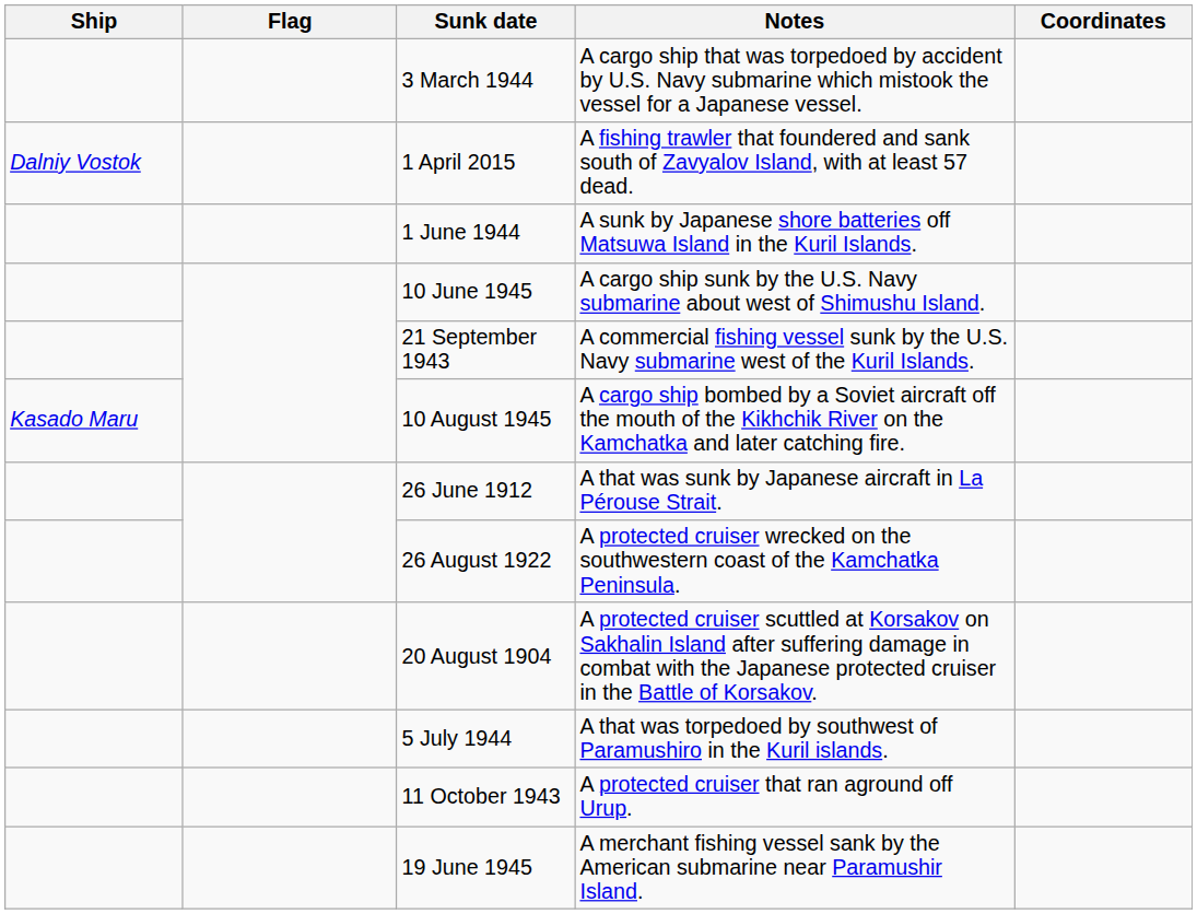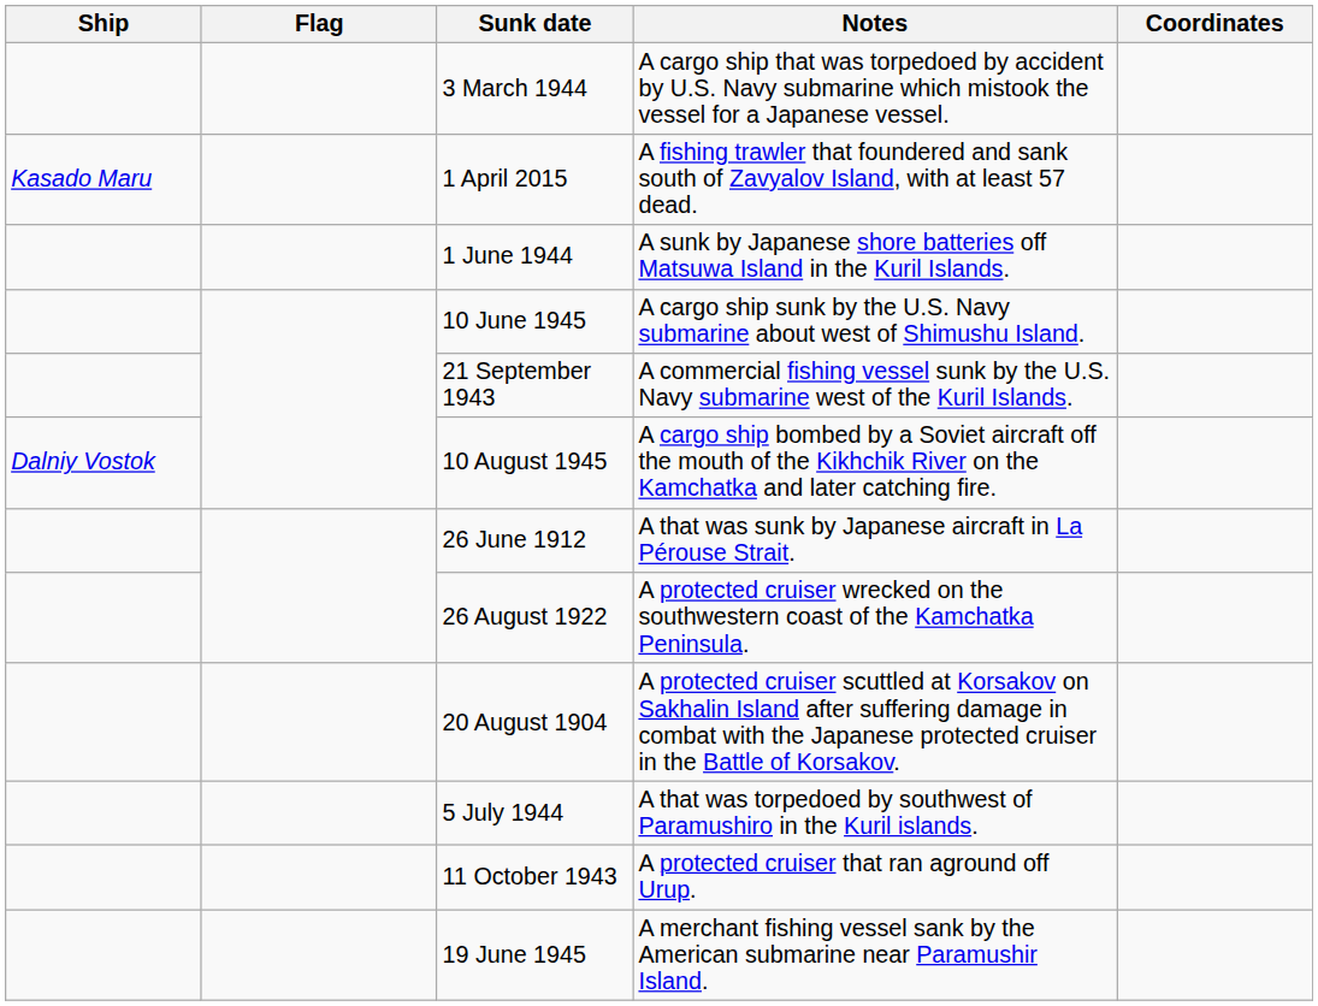 <table class="wikitable sortable" style="width:100%" |>
 <tr>
 <th width="15%">Ship</th>
 <th width="18%">Flag</th>
 <th width="15%" align="right">Sunk date</th>
 <th width="37%">Notes</th>
 <th width="15%">Coordinates</th>
 </tr>
 <tr>
 <td></td>
 <td></td>
 <td>3 March 1944</td>
 <td>A cargo ship that was torpedoed by accident by U.S. Navy submarine  which mistook the vessel for a Japanese vessel.</td>
 <td></td>
 </tr>
 <tr>
-<td scope="row" data-sort-value="Dalniy Vostok"><a href='#'><em>Dalniy Vostok</em></a></td>
+<td><em><a href='#'>Kasado Maru</a></em></td>
 <td></td>
 <td>1 April 2015</td>
 <td>A <a href='#'>fishing trawler</a> that foundered and sank south of <a href='#'>Zavyalov Island</a>, with at least 57 dead.</td>
 <td></td>
 </tr>
 <tr>
 <td scope="row" data-sort-value="Herring"></td>
 <td></td>
 <td>1 June 1944</td>
 <td>A  sunk by Japanese <a href='#'>shore batteries</a> off <a href='#'>Matsuwa Island</a> in the <a href='#'>Kuril Islands</a>.</td>
 <td></td>
 </tr>
 <tr>
 <td></td>
 <td rowspan="3"></td>
 <td>10 June 1945</td>
 <td>A cargo ship sunk by the U.S. Navy <a href='#'>submarine</a>  about  west of <a href='#'>Shimushu Island</a>.</td>
 <td></td>
 </tr>
 <tr>
 <td></td>
 <td>21 September 1943</td>
 <td>A commercial <a href='#'>fishing vessel</a> sunk by the U.S. Navy <a href='#'>submarine</a>  west of the <a href='#'>Kuril Islands</a>.</td>
 <td></td>
 </tr>
 <tr>
-<td><em><a href='#'>Kasado Maru</a></em></td>
+<td scope="row" data-sort-value="Dalniy Vostok"><a href='#'><em>Dalniy Vostok</em></a></td>
 <td>10 August 1945</td>
 <td>A <a href='#'>cargo ship</a> bombed by a Soviet aircraft off the mouth of the <a href='#'>Kikhchik River</a> on the <a href='#'>Kamchatka</a> and later catching fire.</td>
 <td></td>
 </tr>
 <tr>
 <td scope="row" data-sort-value="Naniwa"></td>
 <td rowspan="2"></td>
 <td>26 June 1912</td>
 <td>A  that was sunk by Japanese aircraft in <a href='#'>La Pérouse Strait</a>.</td>
 <td></td>
 </tr>
 <tr>
 <td scope="row" data-sort-value="Niitaka"></td>
 <td>26 August 1922</td>
 <td>A  <a href='#'>protected cruiser</a> wrecked on the southwestern coast of the <a href='#'>Kamchatka Peninsula</a>.</td>
 <td></td>
 </tr>
 <tr>
 <td scope="row" data-sort-value="Novik"></td>
 <td></td>
 <td>20 August 1904</td>
 <td>A <a href='#'>protected cruiser</a> scuttled at <a href='#'>Korsakov</a> on <a href='#'>Sakhalin Island</a> after suffering damage in combat with the Japanese protected cruiser  in  the <a href='#'>Battle of Korsakov</a>.</td>
 <td></td>
 </tr>
 <tr>
 <td scope="row" data-sort-value="Usugumo"></td>
 <td></td>
 <td>5 July 1944</td>
 <td>A  that was torpedoed by   southwest of <a href='#'>Paramushiro</a> in the <a href='#'>Kuril islands</a>.</td>
 <td></td>
 </tr>
 <tr>
 <td scope="row" data-sort-value="Wahoo"></td>
 <td></td>
 <td>11 October 1943</td>
 <td>A  <a href='#'>protected cruiser</a> that ran aground off <a href='#'>Urup</a>.</td>
 <td></td>
 </tr>
 <tr>
 <td></td>
 <td></td>
 <td>19 June 1945</td>
 <td>A merchant fishing vessel sank by the American submarine  near <a href='#'>Paramushir Island</a>.</td>
 <td></td>
 </tr>
 </table>
